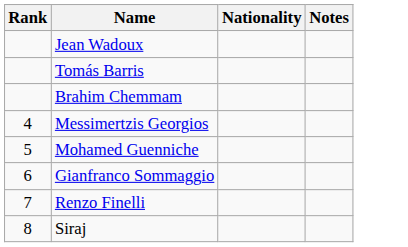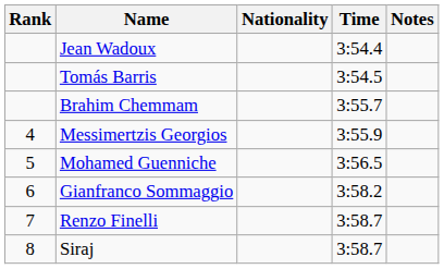 <table class="wikitable sortable" style="text-align:center">
 <tr>
 <th>Rank</th>
 <th>Name</th>
 <th>Nationality</th>
+<th>Time</th>
 <th>Notes</th>
 </tr>
 <tr>
 <td></td>
 <td align=left><a href='#'>Jean Wadoux</a></td>
 <td align=left></td>
+<td>3:54.4</td>
 <td></td>
 </tr>
 <tr>
 <td></td>
 <td align=left><a href='#'>Tomás Barris</a></td>
 <td align=left></td>
+<td>3:54.5</td>
 <td></td>
 </tr>
 <tr>
 <td></td>
 <td align=left><a href='#'>Brahim Chemmam</a></td>
 <td align=left></td>
+<td>3:55.7</td>
 <td></td>
 </tr>
 <tr>
 <td>4</td>
 <td align=left><a href='#'>Messimertzis Georgios</a></td>
 <td align=left></td>
+<td>3:55.9</td>
 <td></td>
 </tr>
 <tr>
 <td>5</td>
 <td align=left><a href='#'>Mohamed Guenniche</a></td>
 <td align=left></td>
+<td>3:56.5</td>
 <td></td>
 </tr>
 <tr>
 <td>6</td>
 <td align=left><a href='#'>Gianfranco Sommaggio</a></td>
 <td align=left></td>
+<td>3:58.2</td>
 <td></td>
 </tr>
 <tr>
 <td>7</td>
 <td align=left><a href='#'>Renzo Finelli</a></td>
 <td align=left></td>
+<td>3:58.7</td>
 <td></td>
 </tr>
 <tr>
 <td>8</td>
 <td align=left>Siraj</td>
 <td align=left></td>
+<td>3:58.7</td>
 <td></td>
 </tr>
 </table>
